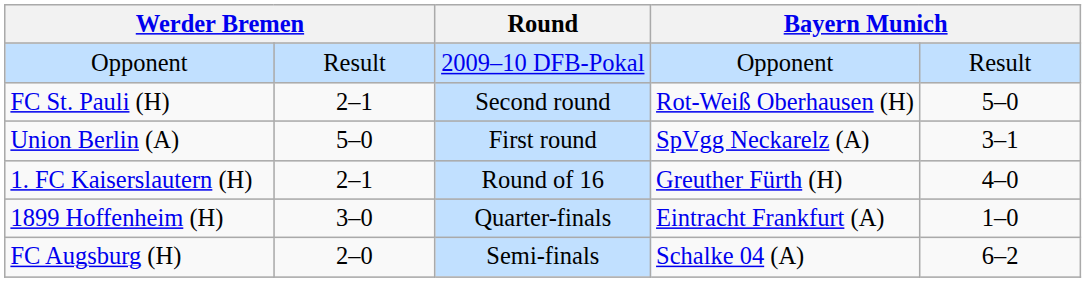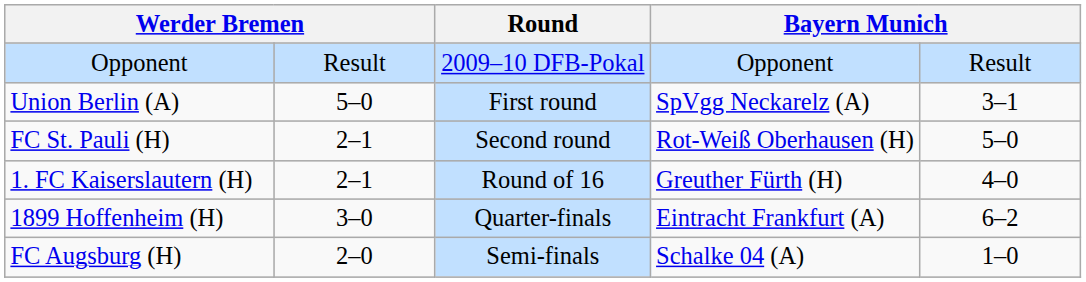 <table class="wikitable" style="text-align:center; white-space:nowrap;">
 <tr>
 <th colspan="2"><a href='#'>Werder Bremen</a></th>
 <th>Round</th>
 <th colspan="2"><a href='#'>Bayern Munich</a></th>
 </tr>
 <tr style="background:#C1E0FF;">
 <td style="width:25%;">Opponent</td>
 <td style="width:15%;">Result</td>
 <td><a href='#'>2009–10 DFB-Pokal</a></td>
 <td style="width:25%;">Opponent</td>
 <td style="width:15%;">Result</td>
 </tr>
 <tr>
+<td style="text-align:left;"><a href='#'>Union Berlin</a> (A)</td>
+<td>5–0</td>
+<td style="background:#C1E0FF;">First round</td>
+<td style="text-align:left;"><a href='#'>SpVgg Neckarelz</a> (A)</td>
+<td>3–1</td>
+</tr>
+<tr>
 <td style="text-align:left;"><a href='#'>FC St. Pauli</a> (H)</td>
 <td>2–1</td>
 <td style="background:#C1E0FF;">Second round</td>
 <td style="text-align:left;"><a href='#'>Rot-Weiß Oberhausen</a> (H)</td>
 <td>5–0</td>
-</tr>
-<tr>
-<td style="text-align:left;"><a href='#'>Union Berlin</a> (A)</td>
-<td>5–0</td>
-<td style="background:#C1E0FF;">First round</td>
-<td style="text-align:left;"><a href='#'>SpVgg Neckarelz</a> (A)</td>
-<td>3–1</td>
 </tr>
 <tr>
 <td style="text-align:left;"><a href='#'>1. FC Kaiserslautern</a> (H)</td>
 <td>2–1</td>
 <td style="background:#C1E0FF;">Round of 16</td>
 <td style="text-align:left;"><a href='#'>Greuther Fürth</a> (H)</td>
 <td>4–0</td>
 </tr>
 <tr>
 <td style="text-align:left;"><a href='#'>1899 Hoffenheim</a> (H)</td>
 <td>3–0</td>
 <td style="background:#C1E0FF;">Quarter-finals</td>
 <td style="text-align:left;"><a href='#'>Eintracht Frankfurt</a> (A)</td>
-<td>1–0 </td>
+<td>6–2</td>
 </tr>
 <tr>
 <td style="text-align:left;"><a href='#'>FC Augsburg</a> (H)</td>
 <td>2–0</td>
 <td style="background:#C1E0FF;">Semi-finals</td>
 <td style="text-align:left;"><a href='#'>Schalke 04</a> (A)</td>
-<td>6–2</td>
+<td>1–0 </td>
 </tr>
 </table>
